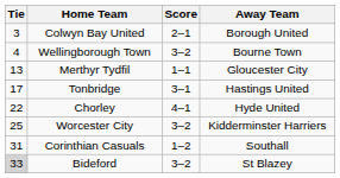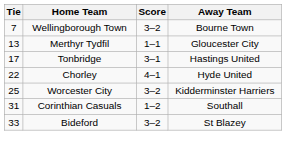 <table class="wikitable" style="text-align:center;">
 <tr>
 <th width=20>Tie</th>
 <th width=175>Home Team</th>
 <th width=20>Score</th>
 <th width=175>Away Team</th>
 </tr>
 <tr>
-<td>3</td>
-<td>Colwyn Bay United</td>
-<td>2–1</td>
-<td>Borough United</td>
-</tr>
-<tr>
-<td>4</td>
+<td>7</td>
 <td>Wellingborough Town</td>
 <td>3–2</td>
 <td>Bourne Town</td>
 </tr>
 <tr>
 <td>13</td>
 <td>Merthyr Tydfil</td>
 <td>1–1</td>
 <td>Gloucester City</td>
 </tr>
 <tr>
 <td>17</td>
 <td>Tonbridge</td>
 <td>3–1</td>
 <td>Hastings United</td>
 </tr>
 <tr>
 <td>22</td>
 <td>Chorley</td>
 <td>4–1</td>
 <td>Hyde United</td>
 </tr>
 <tr>
 <td>25</td>
 <td>Worcester City</td>
 <td>3–2</td>
 <td>Kidderminster Harriers</td>
 </tr>
 <tr>
 <td>31</td>
 <td>Corinthian Casuals</td>
 <td>1–2</td>
 <td>Southall</td>
 </tr>
 <tr>
-<td style="background: lightgrey;">33</td>
+<td>33</td>
 <td>Bideford</td>
 <td>3–2</td>
 <td>St Blazey</td>
 </tr>
 </table>
